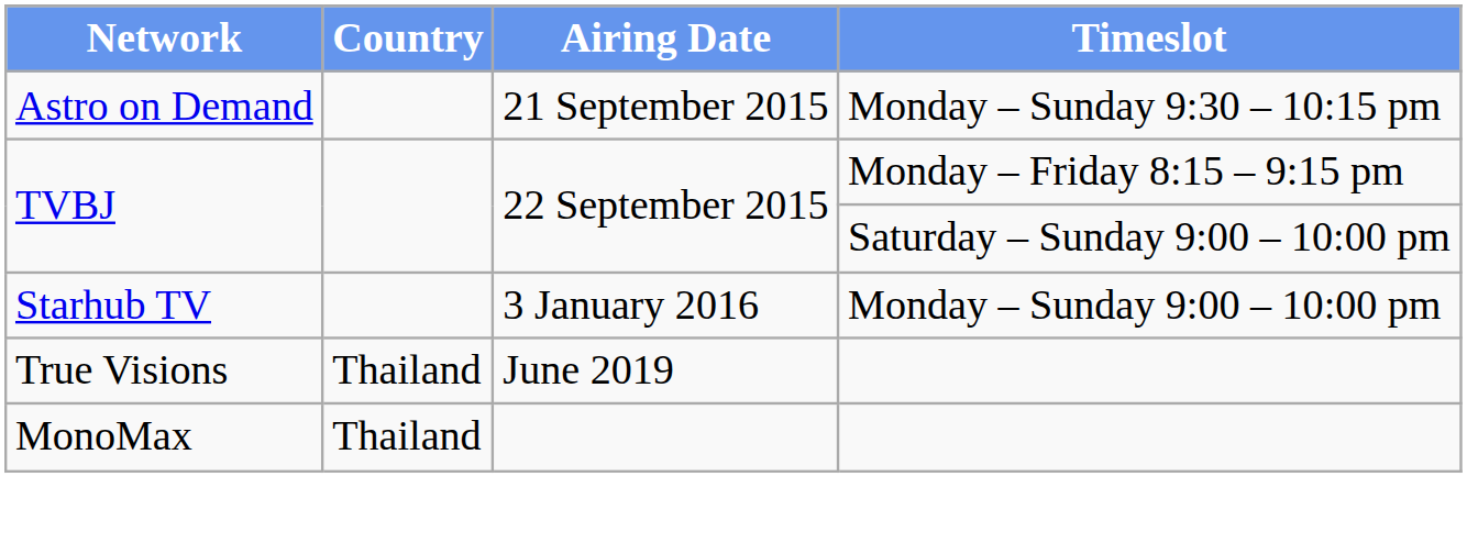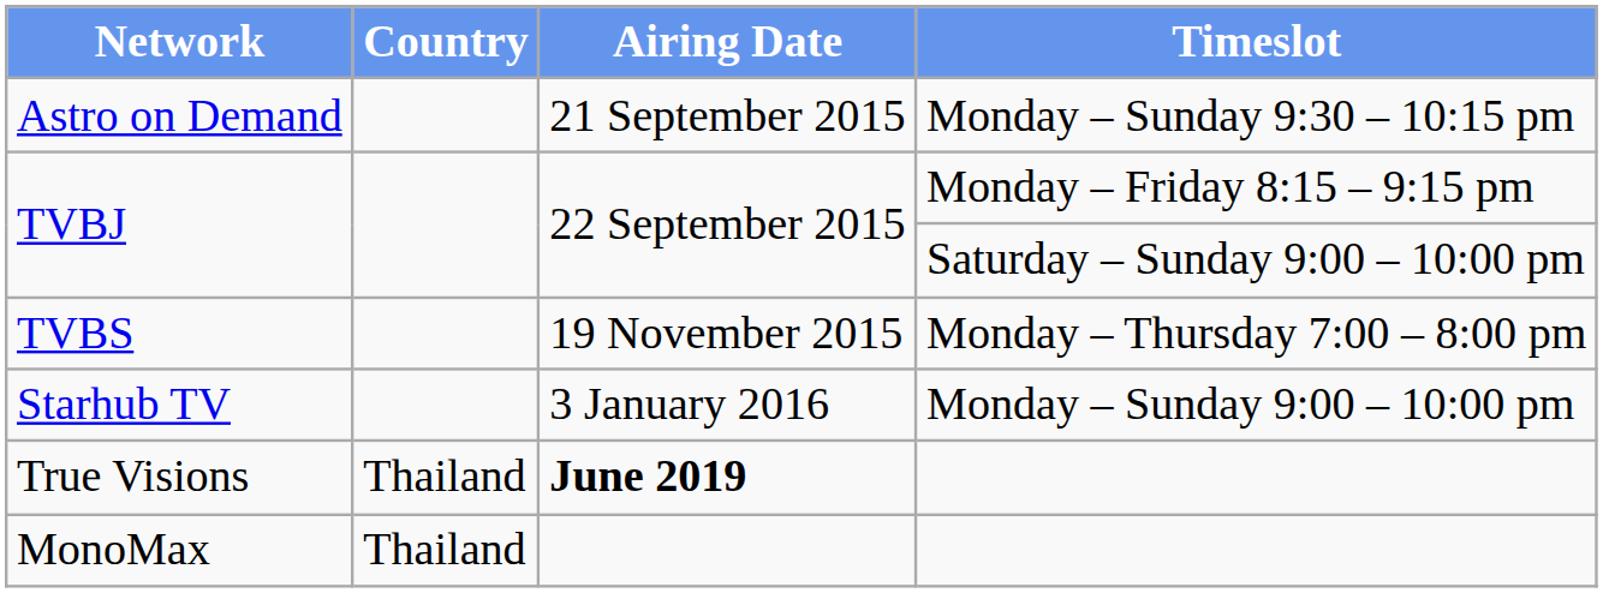 <table class="wikitable">
 <tr style="background:cornflowerblue; color:white" align="center">
 </tr>
 <tr>
 <th style="background:cornflowerblue; color:white" align="center">Network</th>
 <th style="background:cornflowerblue; color:white" align="center">Country</th>
 <th style="background:cornflowerblue; color:white" align="center">Airing Date</th>
 <th style="background:cornflowerblue; color:white" align="center">Timeslot</th>
 </tr>
 <tr>
 <td><a href='#'>Astro on Demand</a></td>
 <td></td>
 <td>21 September 2015</td>
 <td>Monday – Sunday 9:30 – 10:15 pm</td>
 </tr>
 <tr>
 <td rowspan=2><a href='#'>TVBJ</a></td>
 <td rowspan=2></td>
 <td rowspan=2>22 September 2015</td>
 <td>Monday – Friday 8:15 – 9:15 pm</td>
 </tr>
 <tr>
 <td>Saturday – Sunday 9:00 – 10:00 pm</td>
 </tr>
 <tr>
+<td><a href='#'>TVBS</a></td>
+<td></td>
+<td>19 November 2015</td>
+<td>Monday – Thursday 7:00 – 8:00 pm</td>
+</tr>
+<tr>
 <td><a href='#'>Starhub TV</a></td>
 <td></td>
 <td>3 January 2016</td>
 <td>Monday – Sunday 9:00 – 10:00 pm<br></td>
 </tr>
 <tr>
 <td>True Visions</td>
 <td>Thailand</td>
-<td>June 2019</td>
+<td><strong>June 2019</strong></td>
 <td></td>
 </tr>
 <tr>
 <td>MonoMax</td>
 <td>Thailand</td>
 <td></td>
 <td></td>
 </tr>
 </table>
